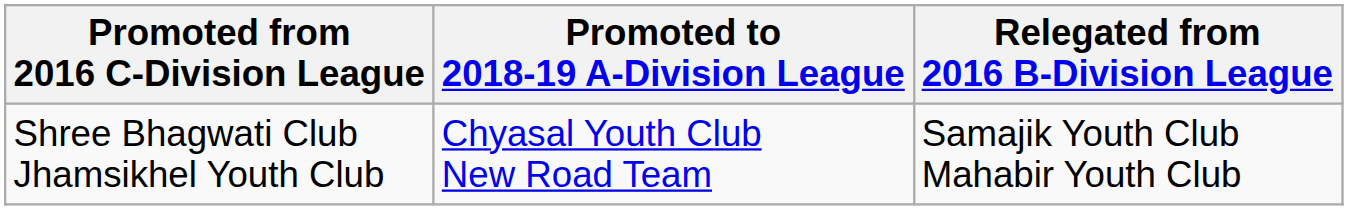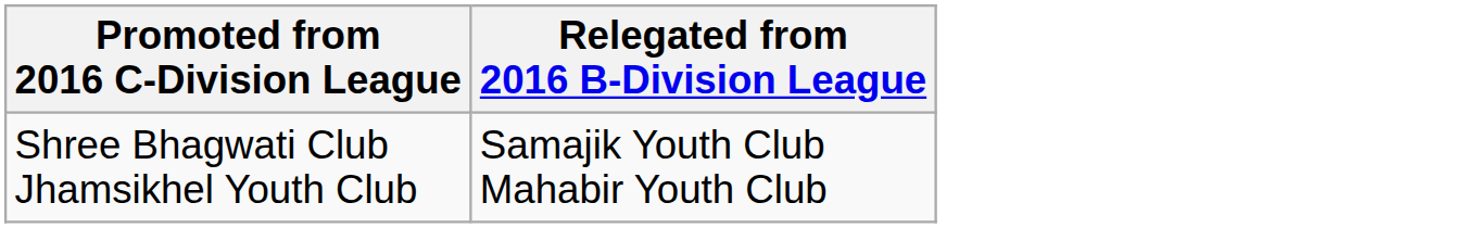 <table class="wikitable">
 <tr>
 <th>Promoted from<br>2016 C-Division League</th>
-<th>Promoted to<br><a href='#'>2018-19 A-Division League</a></th>
 <th>Relegated from<br><a href='#'>2016 B-Division League</a></th>
 </tr>
 <tr>
 <td>Shree Bhagwati Club<br>Jhamsikhel Youth Club</td>
-<td><a href='#'>Chyasal Youth Club</a><br><a href='#'>New Road Team</a></td>
 <td>Samajik Youth Club<br>Mahabir Youth Club</td>
 </tr>
 </table>
